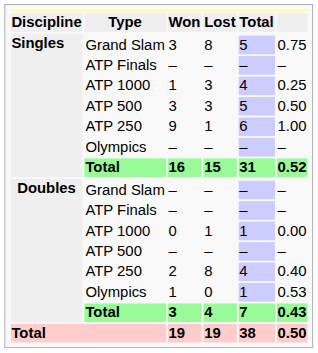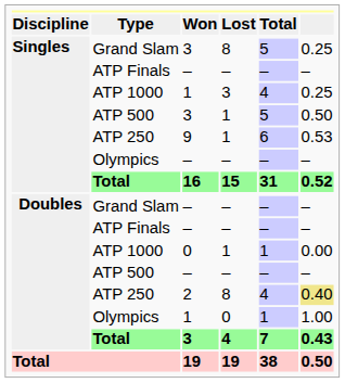 <table class="infobox vcard vevent nowrap">
 <tr bgcolor=FFFF99>
 <th colspan=6></th>
 </tr>
 <tr bgcolor=efefef>
 <th>Discipline</th>
 <th>Type</th>
 <th>Won</th>
 <th>Lost</th>
 <th>Total</th>
 <th></th>
 </tr>
 <tr bgcolor=efefef>
 <td rowspan="8"><strong>Singles</strong></td>
 </tr>
 <tr>
 <td>Grand Slam</td>
 <td>3</td>
 <td>8</td>
 <td bgcolor="CCCCFF">5</td>
-<td>0.75</td>
+<td>0.25</td>
 </tr>
 <tr>
 <td>ATP Finals</td>
 <td>–</td>
 <td>–</td>
 <td bgcolor="CCCCFF">–</td>
 <td>–</td>
 </tr>
 <tr>
 <td>ATP 1000</td>
 <td>1</td>
 <td>3</td>
 <td bgcolor="CCCCFF">4</td>
 <td>0.25</td>
 </tr>
 <tr>
 <td>ATP 500</td>
 <td>3</td>
-<td>3</td>
+<td>1</td>
 <td bgcolor="CCCCFF">5</td>
 <td>0.50</td>
 </tr>
 <tr>
 <td>ATP 250</td>
 <td>9</td>
 <td>1</td>
 <td bgcolor="CCCCFF">6</td>
-<td>1.00</td>
+<td>0.53</td>
 </tr>
 <tr>
 <td>Olympics</td>
 <td>–</td>
 <td>–</td>
 <td bgcolor=CCCCFF>–</td>
 <td>–</td>
 </tr>
 <tr bgcolor=98fb98>
 <td><strong>Total</strong></td>
 <td><strong>16</strong></td>
 <td><strong>15</strong></td>
 <td><strong>31</strong></td>
 <td><strong>0.52</strong></td>
 </tr>
 <tr bgcolor=efefef>
 <th rowspan="8">Doubles</th>
 </tr>
 <tr>
 <td>Grand Slam</td>
 <td>–</td>
 <td>–</td>
 <td bgcolor="CCCCFF">–</td>
 <td>–</td>
 </tr>
 <tr>
 <td>ATP Finals</td>
 <td>–</td>
 <td>–</td>
 <td bgcolor="CCCCFF">–</td>
 <td>–</td>
 </tr>
 <tr>
 <td>ATP 1000</td>
 <td>0</td>
 <td>1</td>
 <td bgcolor="CCCCFF">1</td>
 <td>0.00</td>
 </tr>
 <tr>
 <td>ATP 500</td>
 <td>–</td>
 <td>–</td>
 <td bgcolor="CCCCFF">–</td>
 <td>–</td>
 </tr>
 <tr>
 <td>ATP 250</td>
 <td>2</td>
 <td>8</td>
 <td bgcolor="CCCCFF">4</td>
-<td>0.40</td>
+<td style="background: khaki;">0.40</td>
 </tr>
 <tr>
 <td>Olympics</td>
 <td>1</td>
 <td>0</td>
 <td bgcolor=CCCCFF>1</td>
-<td>0.53</td>
+<td>1.00</td>
 </tr>
 <tr bgcolor=98fb98>
 <td><strong>Total</strong></td>
 <td><strong>3</strong></td>
 <td><strong>4</strong></td>
 <td><strong>7</strong></td>
 <td><strong>0.43</strong></td>
 </tr>
 <tr bgcolor=FFCCCC>
 <td colspan=2><strong>Total</strong></td>
 <td><strong>19</strong></td>
 <td><strong>19</strong></td>
 <td><strong>38</strong></td>
 <td><strong>0.50</strong></td>
 </tr>
 </table>
